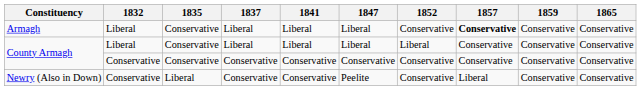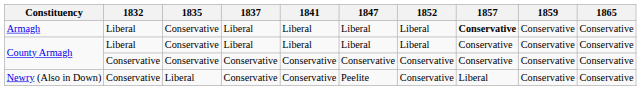 <table class=wikitable sortable>
 <tr>
 <th>Constituency</th>
 <th>1832</th>
 <th>1835</th>
 <th>1837</th>
 <th>1841</th>
 <th>1847</th>
 <th>1852</th>
 <th>1857</th>
 <th>1859</th>
 <th>1865</th>
 </tr>
 <tr>
 <td><a href='#'>Armagh</a></td>
 <td bgcolor=>Liberal</td>
 <td bgcolor=>Conservative</td>
 <td bgcolor=>Liberal</td>
 <td bgcolor=>Liberal</td>
 <td bgcolor=>Liberal</td>
-<td bgcolor=>Conservative</td>
+<td bgcolor=>Liberal</td>
 <td bgcolor=><strong>Conservative</strong></td>
 <td bgcolor=>Conservative</td>
 <td bgcolor=>Conservative</td>
 </tr>
 <tr>
 <td rowspan=2><a href='#'>County Armagh</a></td>
 <td bgcolor=>Liberal</td>
 <td bgcolor=>Conservative</td>
 <td bgcolor=>Liberal</td>
 <td bgcolor=>Liberal</td>
 <td bgcolor=>Liberal</td>
 <td bgcolor=>Liberal</td>
 <td bgcolor=>Conservative</td>
 <td bgcolor=>Conservative</td>
 <td bgcolor=>Conservative</td>
 </tr>
 <tr>
 <td bgcolor=>Conservative</td>
 <td bgcolor=>Conservative</td>
 <td bgcolor=>Conservative</td>
 <td bgcolor=>Conservative</td>
 <td bgcolor=>Conservative</td>
 <td bgcolor=>Conservative</td>
 <td bgcolor=>Conservative</td>
 <td bgcolor=>Conservative</td>
 <td bgcolor=>Conservative</td>
 </tr>
 <tr>
 <td><a href='#'>Newry</a> (Also in Down)</td>
 <td bgcolor=>Conservative</td>
 <td bgcolor=>Liberal</td>
 <td bgcolor=>Conservative</td>
 <td bgcolor=>Conservative</td>
 <td bgcolor=>Peelite</td>
 <td bgcolor=>Conservative</td>
 <td bgcolor=>Liberal</td>
 <td bgcolor=>Conservative</td>
 <td bgcolor=>Conservative</td>
 </tr>
 </table>
